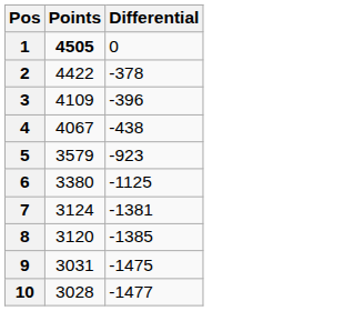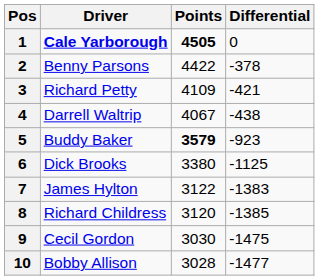 <table class="wikitable">
 <tr>
 <th>Pos</th>
+<th>Driver</th>
 <th>Points</th>
 <th>Differential</th>
 </tr>
 <tr>
 <th>1 </th>
+<td><strong><a href='#'>Cale Yarborough</a></strong></td>
 <td style="text-align:center;"><strong>4505</strong></td>
 <td>0</td>
 </tr>
 <tr>
 <th>2 </th>
+<td><a href='#'>Benny Parsons</a></td>
 <td style="text-align:center;">4422</td>
 <td>-378</td>
 </tr>
 <tr>
 <th>3 </th>
+<td><a href='#'>Richard Petty</a></td>
 <td style="text-align:center;">4109</td>
-<td>-396</td>
+<td>-421</td>
 </tr>
 <tr>
 <th>4 </th>
+<td><a href='#'>Darrell Waltrip</a></td>
 <td style="text-align:center;">4067</td>
 <td>-438</td>
 </tr>
 <tr>
 <th>5 </th>
-<td style="text-align:center;">3579</td>
+<td><a href='#'>Buddy Baker</a></td>
+<td style="text-align:center;"><strong>3579</strong></td>
 <td>-923</td>
 </tr>
 <tr>
 <th>6 </th>
+<td><a href='#'>Dick Brooks</a></td>
 <td style="text-align:center;">3380</td>
 <td>-1125</td>
 </tr>
 <tr>
 <th>7 </th>
-<td style="text-align:center;">3124</td>
-<td>-1381</td>
+<td><a href='#'>James Hylton</a></td>
+<td style="text-align:center;">3122</td>
+<td>-1383</td>
 </tr>
 <tr>
 <th>8 </th>
+<td><a href='#'>Richard Childress</a></td>
 <td style="text-align:center;">3120</td>
 <td>-1385</td>
 </tr>
 <tr>
 <th>9 </th>
-<td style="text-align:center;">3031</td>
+<td><a href='#'>Cecil Gordon</a></td>
+<td style="text-align:center;">3030</td>
 <td>-1475</td>
 </tr>
 <tr>
 <th>10 </th>
+<td><a href='#'>Bobby Allison</a></td>
 <td style="text-align:center;">3028</td>
 <td>-1477</td>
 </tr>
 </table>
